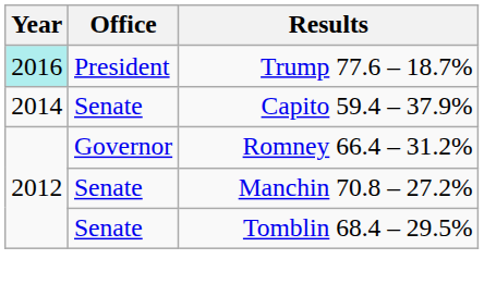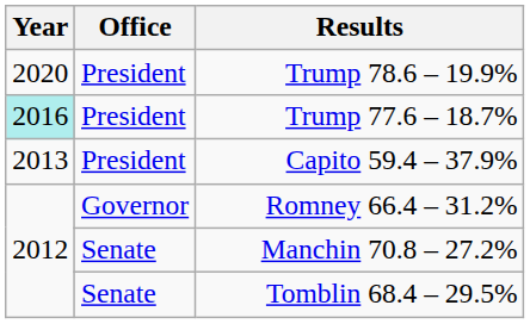 <table class=wikitable>
 <tr>
 <th width="30">Year</th>
 <th width="60">Office</th>
 <th width="180">Results</th>
 </tr>
 <tr>
+<td>2020</td>
+<td><a href='#'>President</a></td>
+<td align="right" ><a href='#'>Trump</a> 78.6 – 19.9%</td>
+</tr>
+<tr>
 <td style="background: paleturquoise;">2016</td>
 <td><a href='#'>President</a></td>
 <td align="right" ><a href='#'>Trump</a> 77.6 – 18.7%</td>
 </tr>
 <tr>
-<td rowspan="1">2014</td>
-<td><a href='#'>Senate</a></td>
+<td rowspan="1">2013</td>
+<td><a href='#'>President</a></td>
 <td align="right" ><a href='#'>Capito</a> 59.4 – 37.9%</td>
 </tr>
 <tr>
 <td rowspan="3">2012</td>
 <td><a href='#'>Governor</a></td>
 <td align="right" ><a href='#'>Romney</a> 66.4 – 31.2%</td>
 </tr>
 <tr>
 <td><a href='#'>Senate</a></td>
 <td align="right" ><a href='#'>Manchin</a> 70.8 – 27.2%</td>
 </tr>
 <tr>
 <td><a href='#'>Senate</a></td>
 <td align="right" ><a href='#'>Tomblin</a> 68.4 – 29.5%</td>
 </tr>
 </table>
